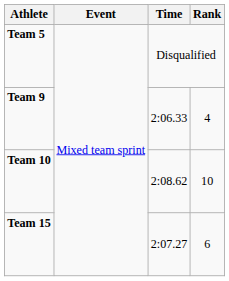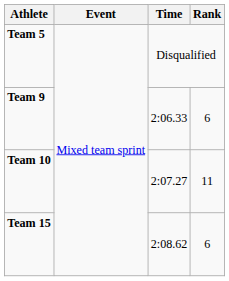 <table class="wikitable" style="font-size:90%">
 <tr>
 <th>Athlete</th>
 <th>Event</th>
 <th>Time</th>
 <th>Rank</th>
 </tr>
 <tr align=center>
 <td align=left><strong>Team 5</strong><br><small><br><br><br></small></td>
 <td align=left rowspan=4><a href='#'>Mixed team sprint</a></td>
 <td colspan=2>Disqualified</td>
 </tr>
 <tr align=center>
 <td align=left><strong>Team 9</strong><br><small><br><br><br></small></td>
 <td>2:06.33</td>
-<td>4</td>
+<td>6</td>
 </tr>
 <tr align=center>
 <td align=left><strong>Team 10</strong><br><small><br><br><br></small></td>
-<td>2:08.62</td>
-<td>10</td>
+<td>2:07.27</td>
+<td>11</td>
 </tr>
 <tr align=center>
 <td align=left><strong>Team 15</strong><br><br><br><br></td>
-<td>2:07.27</td>
+<td>2:08.62</td>
 <td>6</td>
 </tr>
 </table>
